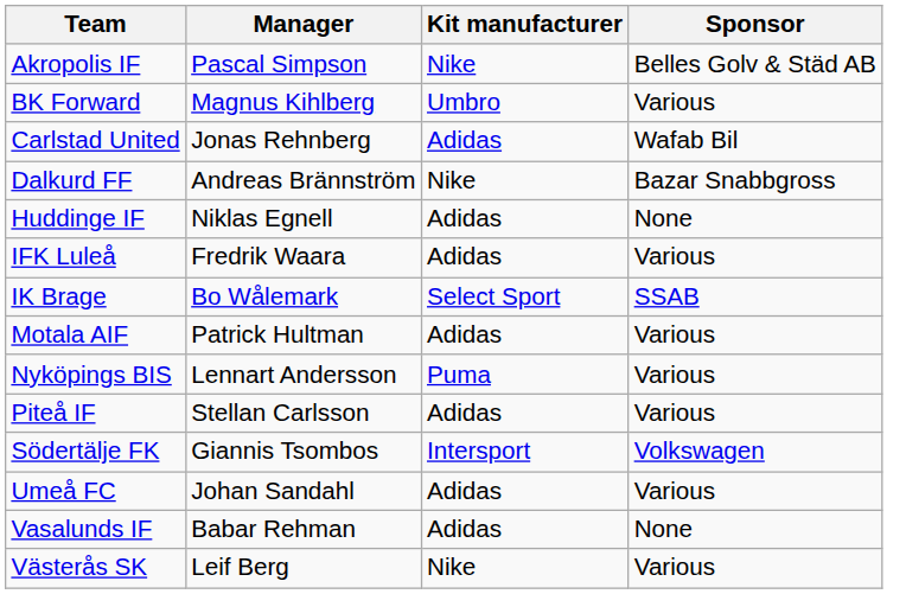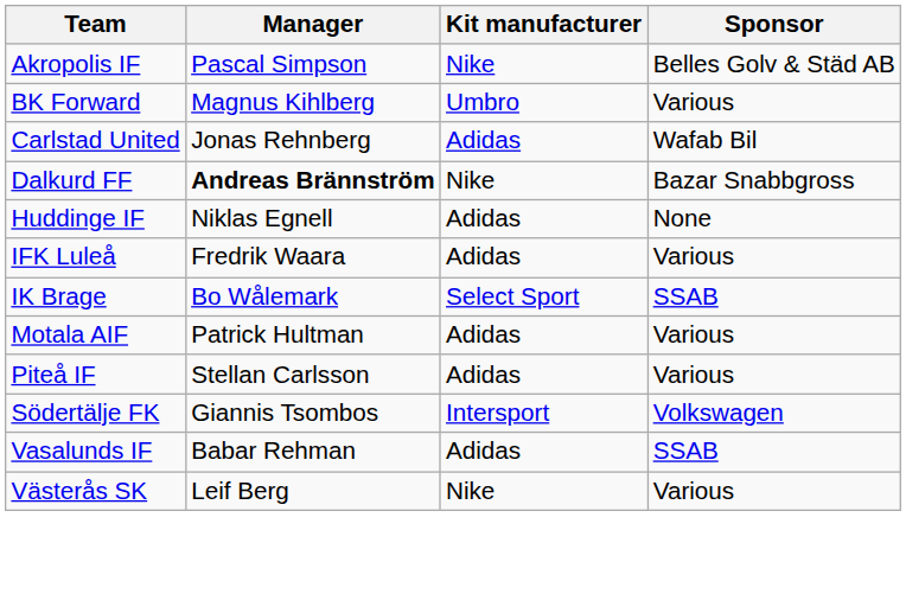 <table class="wikitable sortable" border="1">
 <tr>
 <th>Team</th>
 <th>Manager</th>
 <th>Kit manufacturer</th>
 <th>Sponsor</th>
 </tr>
 <tr>
 <td><a href='#'>Akropolis IF</a></td>
 <td> <a href='#'>Pascal Simpson</a></td>
 <td><a href='#'>Nike</a></td>
 <td>Belles Golv & Städ AB</td>
 </tr>
 <tr>
 <td><a href='#'>BK Forward</a></td>
 <td> <a href='#'>Magnus Kihlberg</a></td>
 <td><a href='#'>Umbro</a></td>
 <td>Various</td>
 </tr>
 <tr>
 <td><a href='#'>Carlstad United</a></td>
 <td> Jonas Rehnberg</td>
 <td><a href='#'>Adidas</a></td>
 <td>Wafab Bil</td>
 </tr>
 <tr>
 <td><a href='#'>Dalkurd FF</a></td>
-<td> Andreas Brännström</td>
+<td><strong> Andreas Brännström</strong></td>
 <td>Nike</td>
 <td>Bazar Snabbgross</td>
 </tr>
 <tr>
 <td><a href='#'>Huddinge IF</a></td>
 <td> Niklas Egnell</td>
 <td>Adidas</td>
 <td>None</td>
 </tr>
 <tr>
 <td><a href='#'>IFK Luleå</a></td>
 <td> Fredrik Waara</td>
 <td>Adidas</td>
 <td>Various</td>
 </tr>
 <tr>
 <td><a href='#'>IK Brage</a></td>
 <td> <a href='#'>Bo Wålemark</a></td>
 <td><a href='#'>Select Sport</a></td>
 <td><a href='#'>SSAB</a></td>
 </tr>
 <tr>
 <td><a href='#'>Motala AIF</a></td>
 <td> Patrick Hultman</td>
 <td>Adidas</td>
 <td>Various</td>
 </tr>
 <tr>
-<td><a href='#'>Nyköpings BIS</a></td>
-<td> Lennart Andersson</td>
-<td><a href='#'>Puma</a></td>
-<td>Various</td>
-</tr>
-<tr>
 <td><a href='#'>Piteå IF</a></td>
 <td> Stellan Carlsson</td>
 <td>Adidas</td>
 <td>Various</td>
 </tr>
 <tr>
 <td><a href='#'>Södertälje FK</a></td>
 <td> Giannis Tsombos</td>
 <td><a href='#'>Intersport</a></td>
 <td><a href='#'>Volkswagen</a></td>
 </tr>
 <tr>
-<td><a href='#'>Umeå FC</a></td>
-<td> Johan Sandahl</td>
-<td>Adidas</td>
-<td>Various</td>
-</tr>
-<tr>
 <td><a href='#'>Vasalunds IF</a></td>
 <td> Babar Rehman</td>
 <td>Adidas</td>
-<td>None</td>
+<td><a href='#'>SSAB</a></td>
 </tr>
 <tr>
 <td><a href='#'>Västerås SK</a></td>
 <td> Leif Berg</td>
 <td>Nike</td>
 <td>Various</td>
 </tr>
 </table>
